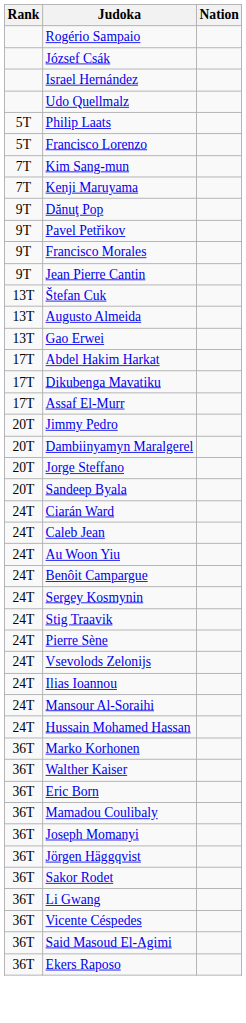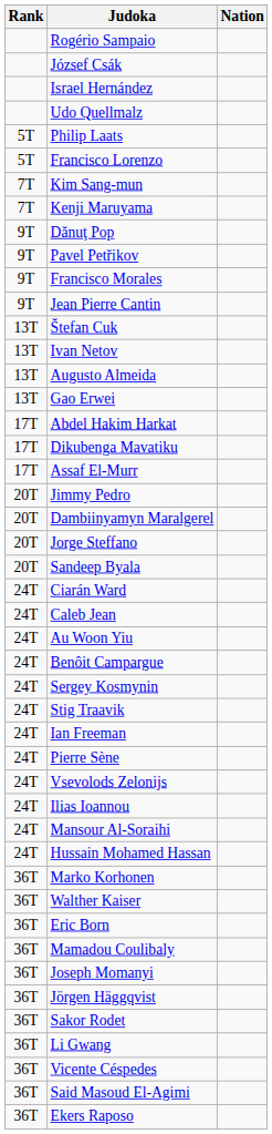 <table class="wikitable sortable" style="text-align:center">
 <tr>
 <th>Rank</th>
 <th>Judoka</th>
 <th>Nation</th>
 </tr>
 <tr>
 <td></td>
 <td align="left"><a href='#'>Rogério Sampaio</a></td>
 <td align="left"></td>
 </tr>
 <tr>
 <td></td>
 <td align="left"><a href='#'>József Csák</a></td>
 <td align="left"></td>
 </tr>
 <tr>
 <td></td>
 <td align="left"><a href='#'>Israel Hernández</a></td>
 <td align="left"></td>
 </tr>
 <tr>
 <td></td>
 <td align="left"><a href='#'>Udo Quellmalz</a></td>
 <td align="left"></td>
 </tr>
 <tr>
 <td>5T</td>
 <td align="left"><a href='#'>Philip Laats</a></td>
 <td align="left"></td>
 </tr>
 <tr>
 <td>5T</td>
 <td align="left"><a href='#'>Francisco Lorenzo</a></td>
 <td align="left"></td>
 </tr>
 <tr>
 <td>7T</td>
 <td align="left"><a href='#'>Kim Sang-mun</a></td>
 <td align="left"></td>
 </tr>
 <tr>
 <td>7T</td>
 <td align="left"><a href='#'>Kenji Maruyama</a></td>
 <td align="left"></td>
 </tr>
 <tr>
 <td>9T</td>
 <td align="left"><a href='#'>Dănuţ Pop</a></td>
 <td align="left"></td>
 </tr>
 <tr>
 <td>9T</td>
 <td align="left"><a href='#'>Pavel Petřikov</a></td>
 <td align="left"></td>
 </tr>
 <tr>
 <td>9T</td>
 <td align="left"><a href='#'>Francisco Morales</a></td>
 <td align="left"></td>
 </tr>
 <tr>
 <td>9T</td>
 <td align="left"><a href='#'>Jean Pierre Cantin</a></td>
 <td align="left"></td>
 </tr>
 <tr>
 <td>13T</td>
 <td align="left"><a href='#'>Štefan Cuk</a></td>
+<td align="left"></td>
+</tr>
+<tr>
+<td>13T</td>
+<td align="left"><a href='#'>Ivan Netov</a></td>
 <td align="left"></td>
 </tr>
 <tr>
 <td>13T</td>
 <td align="left"><a href='#'>Augusto Almeida</a></td>
 <td align="left"></td>
 </tr>
 <tr>
 <td>13T</td>
 <td align="left"><a href='#'>Gao Erwei</a></td>
 <td align="left"></td>
 </tr>
 <tr>
 <td>17T</td>
 <td align="left"><a href='#'>Abdel Hakim Harkat</a></td>
 <td align="left"></td>
 </tr>
 <tr>
 <td>17T</td>
 <td align="left"><a href='#'>Dikubenga Mavatiku</a></td>
 <td align="left"></td>
 </tr>
 <tr>
 <td>17T</td>
 <td align="left"><a href='#'>Assaf El-Murr</a></td>
 <td align="left"></td>
 </tr>
 <tr>
 <td>20T</td>
 <td align="left"><a href='#'>Jimmy Pedro</a></td>
 <td align="left"></td>
 </tr>
 <tr>
 <td>20T</td>
 <td align="left"><a href='#'>Dambiinyamyn Maralgerel</a></td>
 <td align="left"></td>
 </tr>
 <tr>
 <td>20T</td>
 <td align="left"><a href='#'>Jorge Steffano</a></td>
 <td align="left"></td>
 </tr>
 <tr>
 <td>20T</td>
 <td align="left"><a href='#'>Sandeep Byala</a></td>
 <td align="left"></td>
 </tr>
 <tr>
 <td>24T</td>
 <td align="left"><a href='#'>Ciarán Ward</a></td>
 <td align="left"></td>
 </tr>
 <tr>
 <td>24T</td>
 <td align="left"><a href='#'>Caleb Jean</a></td>
 <td align="left"></td>
 </tr>
 <tr>
 <td>24T</td>
 <td align="left"><a href='#'>Au Woon Yiu</a></td>
 <td align="left"></td>
 </tr>
 <tr>
 <td>24T</td>
 <td align="left"><a href='#'>Benôit Campargue</a></td>
 <td align="left"></td>
 </tr>
 <tr>
 <td>24T</td>
 <td align="left"><a href='#'>Sergey Kosmynin</a></td>
 <td align="left"></td>
 </tr>
 <tr>
 <td>24T</td>
 <td align="left"><a href='#'>Stig Traavik</a></td>
+<td align="left"></td>
+</tr>
+<tr>
+<td>24T</td>
+<td align="left"><a href='#'>Ian Freeman</a></td>
 <td align="left"></td>
 </tr>
 <tr>
 <td>24T</td>
 <td align="left"><a href='#'>Pierre Sène</a></td>
 <td align="left"></td>
 </tr>
 <tr>
 <td>24T</td>
 <td align="left"><a href='#'>Vsevolods Zelonijs</a></td>
 <td align="left"></td>
 </tr>
 <tr>
 <td>24T</td>
 <td align="left"><a href='#'>Ilias Ioannou</a></td>
 <td align="left"></td>
 </tr>
 <tr>
 <td>24T</td>
 <td align="left"><a href='#'>Mansour Al-Soraihi</a></td>
 <td align="left"></td>
 </tr>
 <tr>
 <td>24T</td>
 <td align="left"><a href='#'>Hussain Mohamed Hassan</a></td>
 <td align="left"></td>
 </tr>
 <tr>
 <td>36T</td>
 <td align="left"><a href='#'>Marko Korhonen</a></td>
 <td align="left"></td>
 </tr>
 <tr>
 <td>36T</td>
 <td align="left"><a href='#'>Walther Kaiser</a></td>
 <td align="left"></td>
 </tr>
 <tr>
 <td>36T</td>
 <td align="left"><a href='#'>Eric Born</a></td>
 <td align="left"></td>
 </tr>
 <tr>
 <td>36T</td>
 <td align="left"><a href='#'>Mamadou Coulibaly</a></td>
 <td align="left"></td>
 </tr>
 <tr>
 <td>36T</td>
 <td align="left"><a href='#'>Joseph Momanyi</a></td>
 <td align="left"></td>
 </tr>
 <tr>
 <td>36T</td>
 <td align="left"><a href='#'>Jörgen Häggqvist</a></td>
 <td align="left"></td>
 </tr>
 <tr>
 <td>36T</td>
 <td align="left"><a href='#'>Sakor Rodet</a></td>
 <td align="left"></td>
 </tr>
 <tr>
 <td>36T</td>
 <td align="left"><a href='#'>Li Gwang</a></td>
 <td align="left"></td>
 </tr>
 <tr>
 <td>36T</td>
 <td align="left"><a href='#'>Vicente Céspedes</a></td>
 <td align="left"></td>
 </tr>
 <tr>
 <td>36T</td>
 <td align="left"><a href='#'>Said Masoud El-Agimi</a></td>
 <td align="left"></td>
 </tr>
 <tr>
 <td>36T</td>
 <td align="left"><a href='#'>Ekers Raposo</a></td>
 <td align="left"></td>
 </tr>
 </table>
